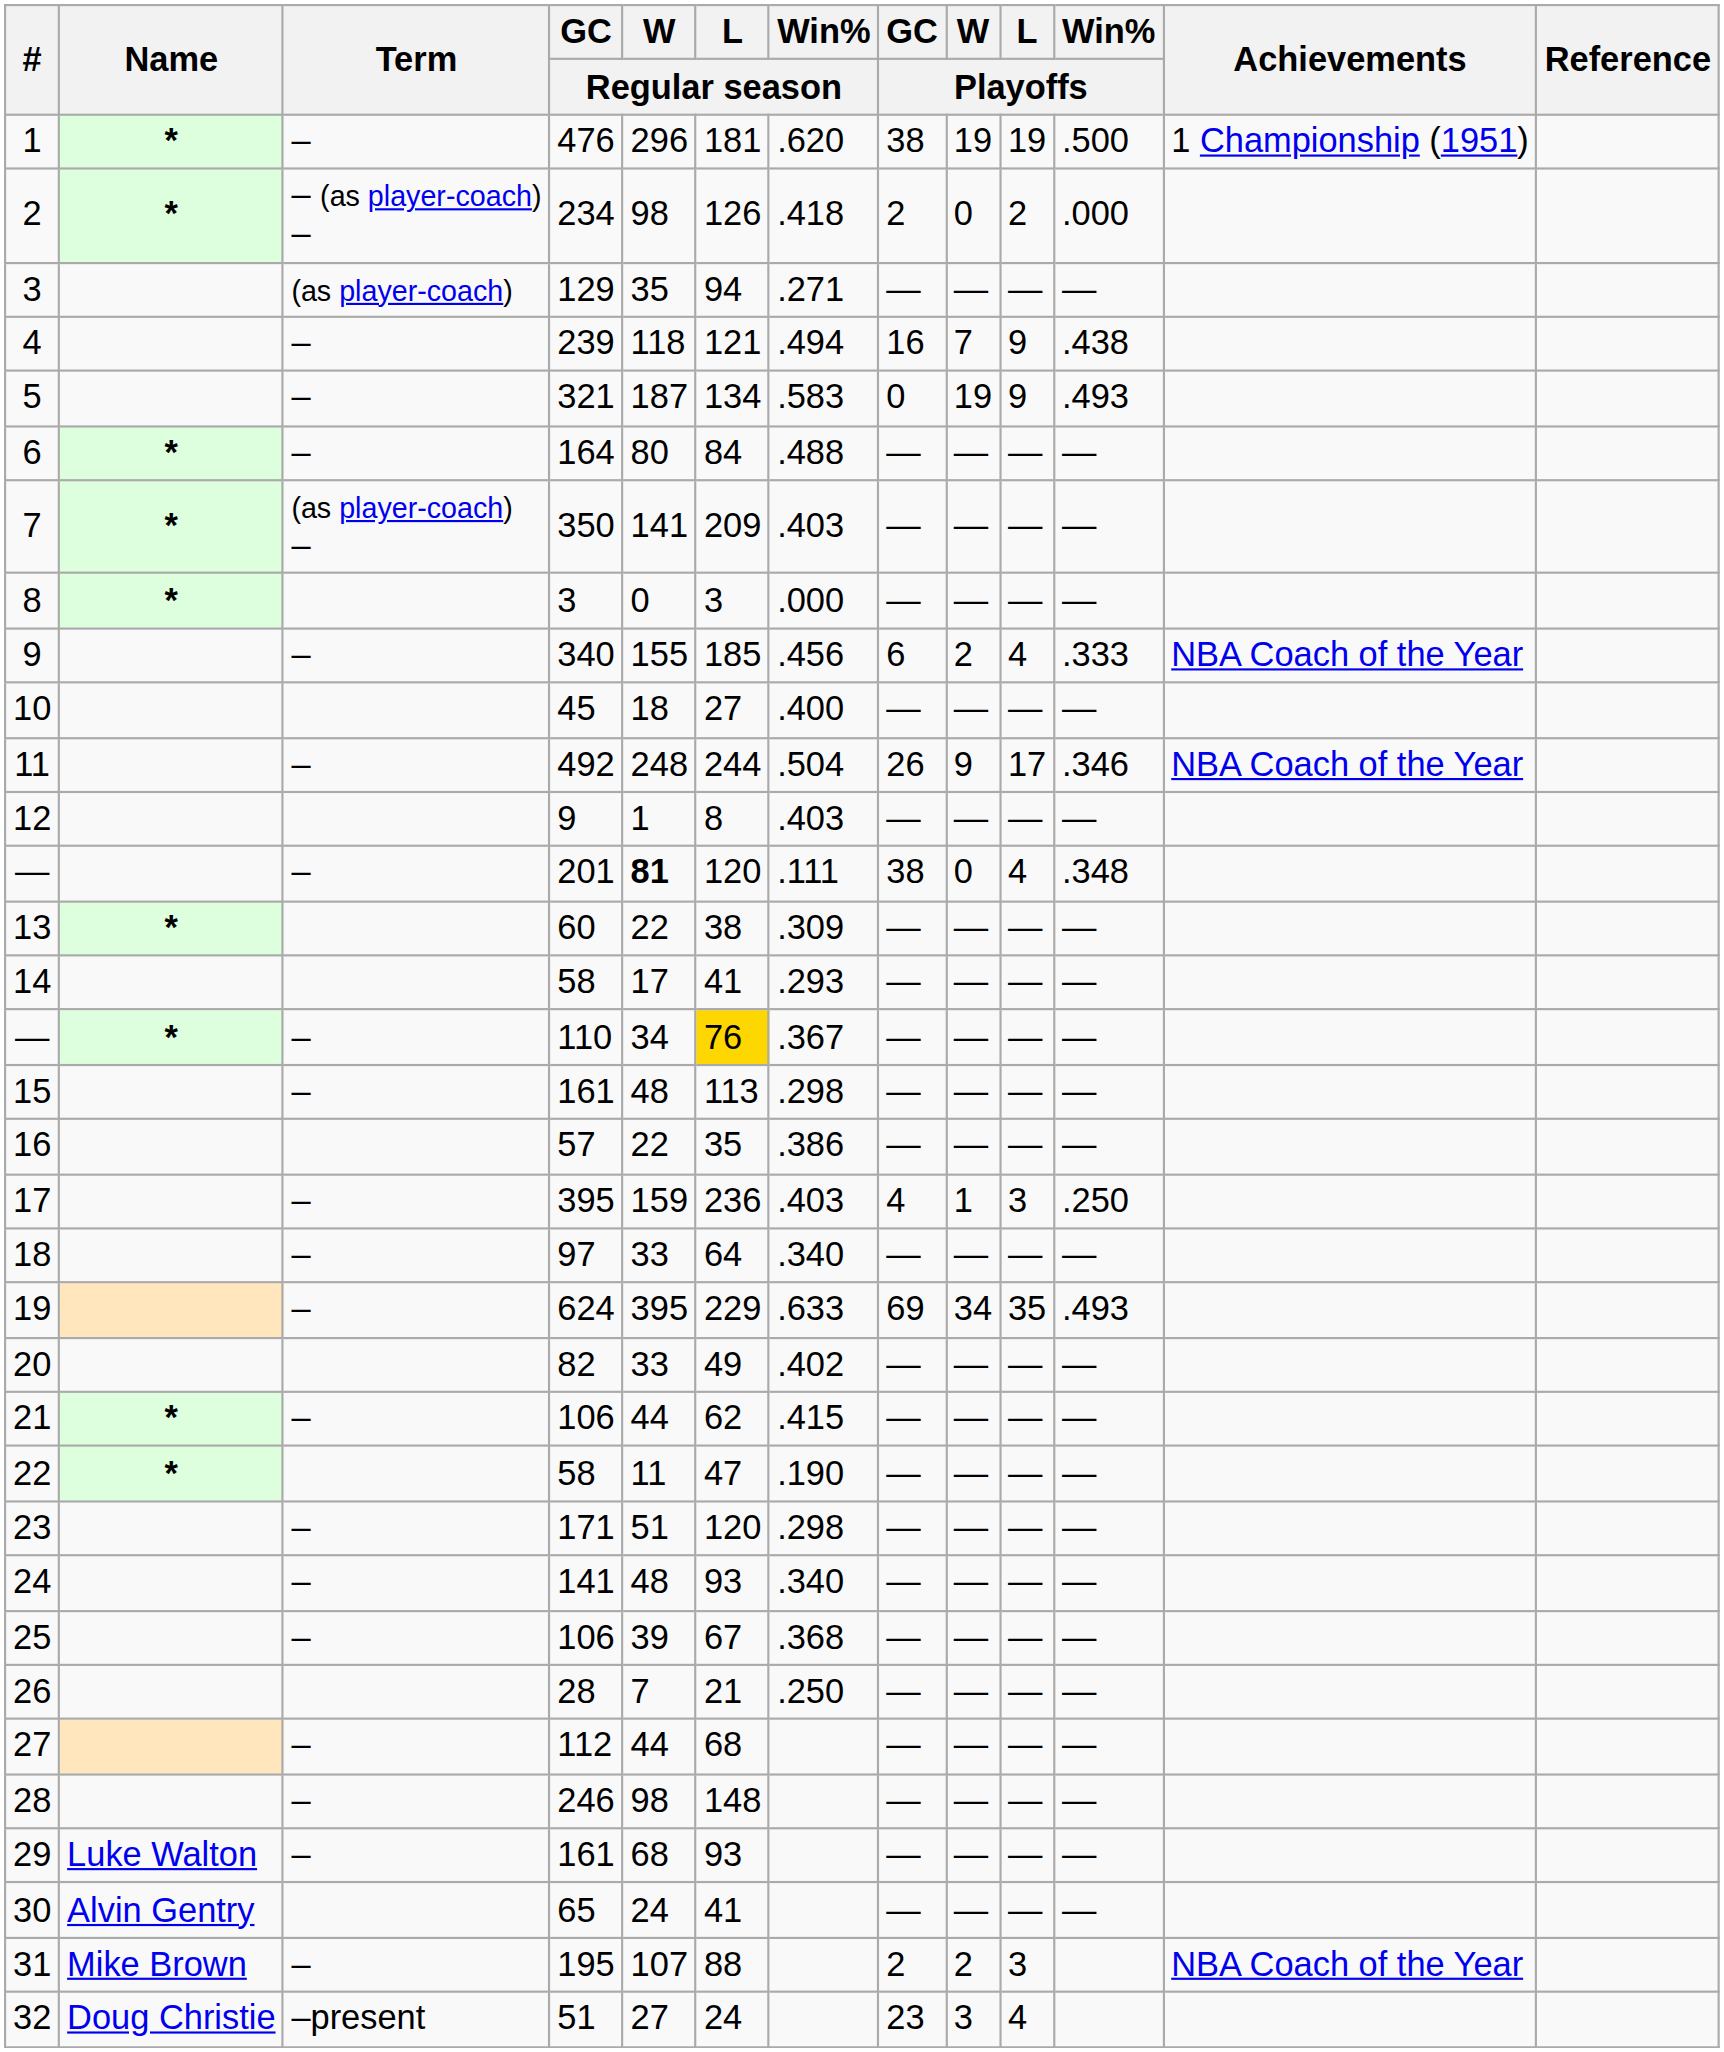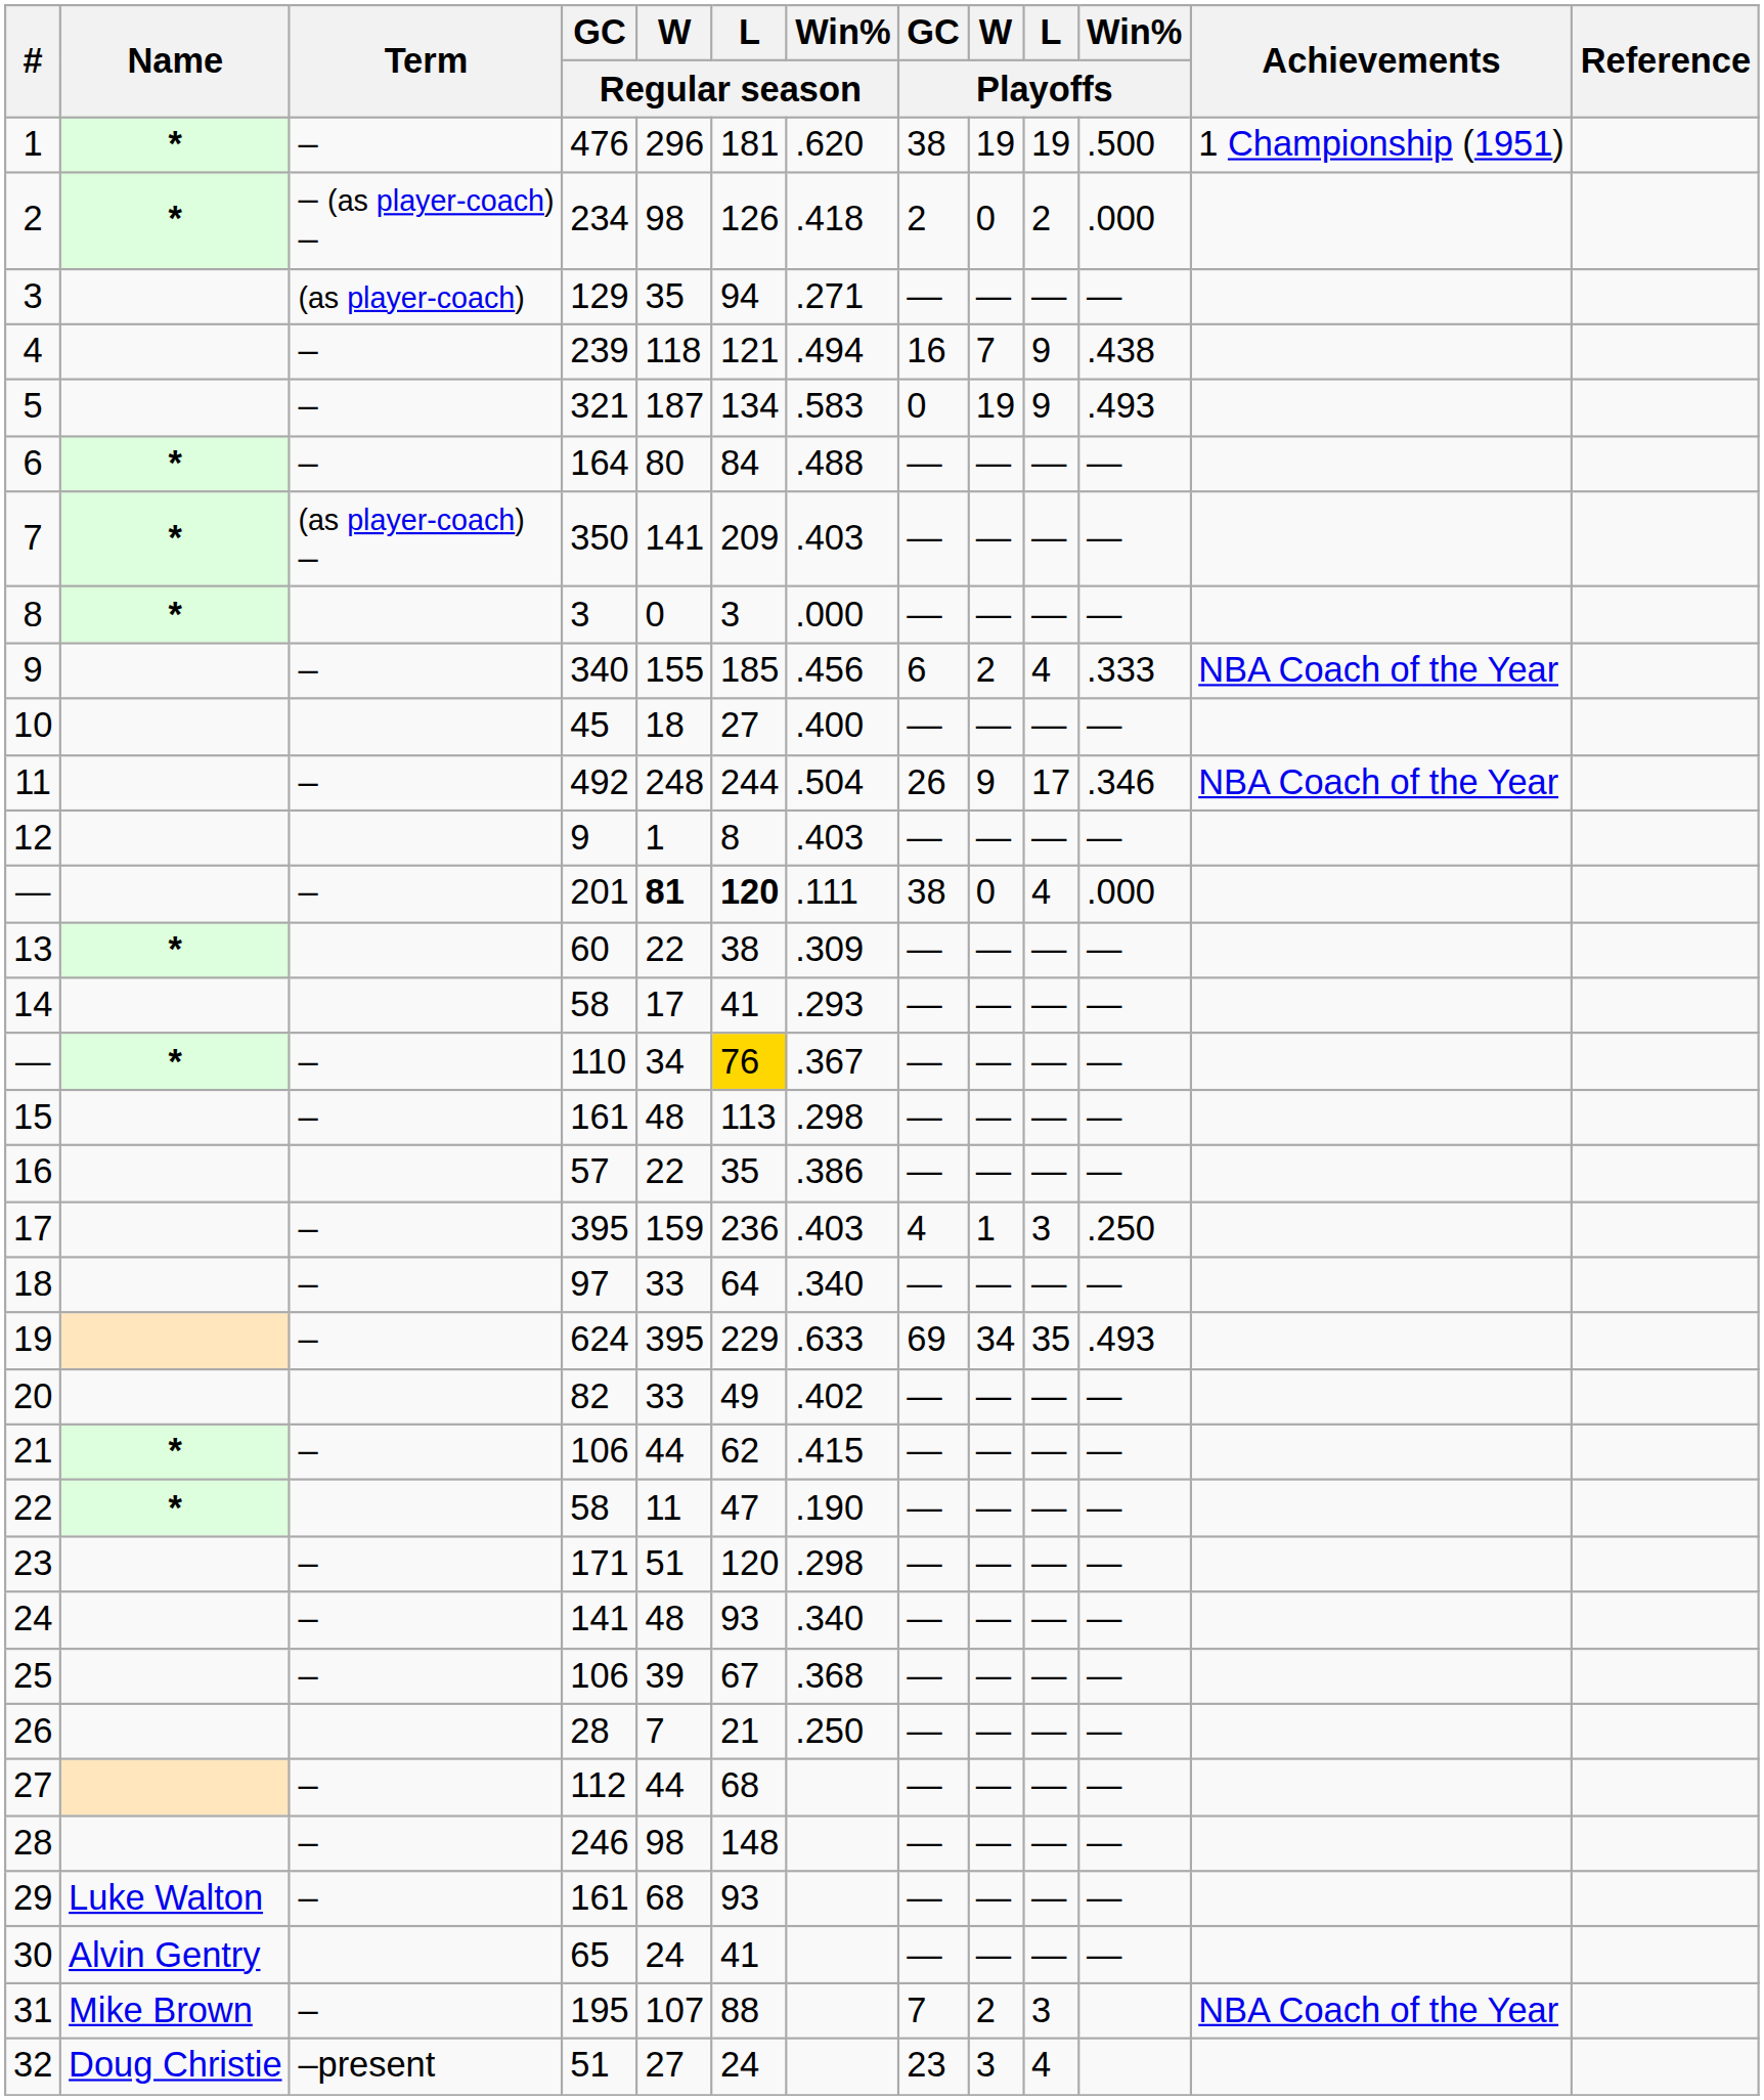 <table class="wikitable plainrowheaders sortable" summary="# (sortable), Name (sortable), Term (sortable), Regular season games coached (sortable), Regular season wins (sortable), Regular season losses (sortable), Regular season winning percentage (sortable), Playoffs games coached (sortable), Playoffs wins (sortable), Playoffs losses (sortable), Playoffs winning percentage (sortable), Achievements and Reference">
 <tr>
 <th scope="col" rowspan="2">#</th>
 <th scope="col" rowspan="2">Name</th>
 <th scope="col" rowspan="2">Term</th>
 <th scope="col">GC</th>
 <th scope="col">W</th>
 <th scope="col">L</th>
 <th scope="col">Win%</th>
 <th scope="col" data-sort-type="number">GC</th>
 <th scope="col" data-sort-type="number">W</th>
 <th scope="col" data-sort-type="number">L</th>
 <th scope="col" data-sort-type="number">Win%</th>
 <th scope="col" rowspan="2" class=unsortable>Achievements</th>
 <th scope="col" rowspan="2" class=unsortable>Reference</th>
 </tr>
 <tr class="unsortable">
 <th scope="col" colspan="4">Regular season</th>
 <th scope="col" colspan="4">Playoffs</th>
 </tr>
 <tr>
 <td align=center>1</td>
 <th scope="row" style="background-color:#ddffdd">*</th>
 <td>–</td>
 <td>476</td>
 <td>296</td>
 <td>181</td>
 <td>.620</td>
 <td>38</td>
 <td>19</td>
 <td>19</td>
 <td>.500</td>
 <td>1 <a href='#'>Championship</a> (<a href='#'>1951</a>)</td>
 <td align=center></td>
 </tr>
 <tr>
 <td align=center>2</td>
 <th scope="row" style="background-color:#ddffdd">*</th>
 <td>– <small>(as <a href='#'>player-coach</a>)</small><br>–</td>
 <td>234</td>
 <td>98</td>
 <td>126</td>
 <td>.418</td>
 <td>2</td>
 <td>0</td>
 <td>2</td>
 <td>.000</td>
 <td></td>
 <td align=center></td>
 </tr>
 <tr>
 <td align=center>3</td>
 <th scope="row" style="background-color:transparent;"></th>
 <td> <small>(as <a href='#'>player-coach</a>)</small><br></td>
 <td>129</td>
 <td>35</td>
 <td>94</td>
 <td>.271</td>
 <td>—</td>
 <td>—</td>
 <td>—</td>
 <td>—</td>
 <td></td>
 <td align=center></td>
 </tr>
 <tr>
 <td align=center>4</td>
 <th scope="row" style="background-color:transparent;"></th>
 <td>–</td>
 <td>239</td>
 <td>118</td>
 <td>121</td>
 <td>.494</td>
 <td>16</td>
 <td>7</td>
 <td>9</td>
 <td>.438</td>
 <td></td>
 <td align=center></td>
 </tr>
 <tr>
 <td align=center>5</td>
 <th scope="row" style="background-color:transparent;"></th>
 <td>–</td>
 <td>321</td>
 <td>187</td>
 <td>134</td>
 <td>.583</td>
 <td>0</td>
 <td>19</td>
 <td>9</td>
 <td>.493</td>
 <td></td>
 <td align=center></td>
 </tr>
 <tr>
 <td align=center>6</td>
 <th scope="row" style="background-color:#ddffdd">*</th>
 <td>–</td>
 <td>164</td>
 <td>80</td>
 <td>84</td>
 <td>.488</td>
 <td>—</td>
 <td>—</td>
 <td>—</td>
 <td>—</td>
 <td></td>
 <td align=center></td>
 </tr>
 <tr>
 <td align=center>7</td>
 <th scope="row" style="background-color:#ddffdd">*</th>
 <td> <small>(as <a href='#'>player-coach</a>)</small><br>–</td>
 <td>350</td>
 <td>141</td>
 <td>209</td>
 <td>.403</td>
 <td>—</td>
 <td>—</td>
 <td>—</td>
 <td>—</td>
 <td></td>
 <td align=center></td>
 </tr>
 <tr>
 <td align=center>8</td>
 <th scope="row" style="background-color:#ddffdd">*</th>
 <td></td>
 <td>3</td>
 <td>0</td>
 <td>3</td>
 <td>.000</td>
 <td>—</td>
 <td>—</td>
 <td>—</td>
 <td>—</td>
 <td></td>
 <td align=center></td>
 </tr>
 <tr>
 <td align=center>9</td>
 <th scope="row" style="background-color:transparent;"></th>
 <td>–</td>
 <td>340</td>
 <td>155</td>
 <td>185</td>
 <td>.456</td>
 <td>6</td>
 <td>2</td>
 <td>4</td>
 <td>.333</td>
 <td> <a href='#'>NBA Coach of the Year</a></td>
 <td align=center></td>
 </tr>
 <tr>
 <td align=center>10</td>
 <th scope="row" style="background-color:transparent;"></th>
 <td></td>
 <td>45</td>
 <td>18</td>
 <td>27</td>
 <td>.400</td>
 <td>—</td>
 <td>—</td>
 <td>—</td>
 <td>—</td>
 <td></td>
 <td align=center></td>
 </tr>
 <tr>
 <td align=center>11</td>
 <th scope="row" style="background-color:transparent;"></th>
 <td>–</td>
 <td>492</td>
 <td>248</td>
 <td>244</td>
 <td>.504</td>
 <td>26</td>
 <td>9</td>
 <td>17</td>
 <td>.346</td>
 <td> <a href='#'>NBA Coach of the Year</a></td>
 <td align=center></td>
 </tr>
 <tr>
 <td align=center>12</td>
 <th scope="row" style="background-color:transparent;"></th>
 <td></td>
 <td>9</td>
 <td>1</td>
 <td>8</td>
 <td>.403</td>
 <td>—</td>
 <td>—</td>
 <td>—</td>
 <td>—</td>
 <td></td>
 <td align=center></td>
 </tr>
 <tr>
 <td align=center>—</td>
 <th scope="row" style="background-color:transparent;"></th>
 <td>–</td>
 <td>201</td>
 <td><strong>81</strong></td>
-<td>120</td>
+<td><strong>120</strong></td>
 <td>.111</td>
 <td>38</td>
 <td>0</td>
 <td>4</td>
-<td>.348</td>
+<td>.000</td>
 <td></td>
 <td align=center></td>
 </tr>
 <tr>
 <td align=center>13</td>
 <th scope="row" style="background-color:#ddffdd">*</th>
 <td></td>
 <td>60</td>
 <td>22</td>
 <td>38</td>
 <td>.309</td>
 <td>—</td>
 <td>—</td>
 <td>—</td>
 <td>—</td>
 <td></td>
 <td align=center></td>
 </tr>
 <tr>
 <td align=center>14</td>
 <th scope="row" style="background-color:transparent;"></th>
 <td></td>
 <td>58</td>
 <td>17</td>
 <td>41</td>
 <td>.293</td>
 <td>—</td>
 <td>—</td>
 <td>—</td>
 <td>—</td>
 <td></td>
 <td align=center></td>
 </tr>
 <tr>
 <td align=center>—</td>
 <th scope="row" style="background-color:#ddffdd">*</th>
 <td>–</td>
 <td>110</td>
 <td>34</td>
 <td style="background: gold;">76</td>
 <td>.367</td>
 <td>—</td>
 <td>—</td>
 <td>—</td>
 <td>—</td>
 <td></td>
 <td align=center></td>
 </tr>
 <tr>
 <td align=center>15</td>
 <th scope="row" style="background-color:transparent;"></th>
 <td>–</td>
 <td>161</td>
 <td>48</td>
 <td>113</td>
 <td>.298</td>
 <td>—</td>
 <td>—</td>
 <td>—</td>
 <td>—</td>
 <td></td>
 <td align=center></td>
 </tr>
 <tr>
 <td align=center>16</td>
 <th scope="row" style="background-color:transparent;"></th>
 <td></td>
 <td>57</td>
 <td>22</td>
 <td>35</td>
 <td>.386</td>
 <td>—</td>
 <td>—</td>
 <td>—</td>
 <td>—</td>
 <td></td>
 <td align=center></td>
 </tr>
 <tr>
 <td align=center>17</td>
 <th scope="row" style="background-color:transparent;"></th>
 <td>–</td>
 <td>395</td>
 <td>159</td>
 <td>236</td>
 <td>.403</td>
 <td>4</td>
 <td>1</td>
 <td>3</td>
 <td>.250</td>
 <td></td>
 <td align=center></td>
 </tr>
 <tr>
 <td align=center>18</td>
 <th scope="row" style="background-color:transparent;"></th>
 <td>–</td>
 <td>97</td>
 <td>33</td>
 <td>64</td>
 <td>.340</td>
 <td>—</td>
 <td>—</td>
 <td>—</td>
 <td>—</td>
 <td></td>
 <td align=center></td>
 </tr>
 <tr>
 <td align=center>19</td>
 <td bgcolor="#FFE6BD"></td>
 <td>–</td>
 <td>624</td>
 <td>395</td>
 <td>229</td>
 <td>.633</td>
 <td>69</td>
 <td>34</td>
 <td>35</td>
 <td>.493</td>
 <td></td>
 <td align=center></td>
 </tr>
 <tr>
 <td align=center>20</td>
 <th scope="row" style="background-color:transparent;"></th>
 <td></td>
 <td>82</td>
 <td>33</td>
 <td>49</td>
 <td>.402</td>
 <td>—</td>
 <td>—</td>
 <td>—</td>
 <td>—</td>
 <td></td>
 <td align=center></td>
 </tr>
 <tr>
 <td align=center>21</td>
 <th scope="row" style="background-color:#ddffdd">*</th>
 <td>–</td>
 <td>106</td>
 <td>44</td>
 <td>62</td>
 <td>.415</td>
 <td>—</td>
 <td>—</td>
 <td>—</td>
 <td>—</td>
 <td></td>
 <td align=center></td>
 </tr>
 <tr>
 <td align=center>22</td>
 <th scope="row" style="background-color:#ddffdd">*</th>
 <td></td>
 <td>58</td>
 <td>11</td>
 <td>47</td>
 <td>.190</td>
 <td>—</td>
 <td>—</td>
 <td>—</td>
 <td>—</td>
 <td></td>
 <td align=center></td>
 </tr>
 <tr>
 <td align=center>23</td>
 <th scope="row" style="background-color:transparent;"></th>
 <td>–</td>
 <td>171</td>
 <td>51</td>
 <td>120</td>
 <td>.298</td>
 <td>—</td>
 <td>—</td>
 <td>—</td>
 <td>—</td>
 <td></td>
 <td align=center></td>
 </tr>
 <tr>
 <td align=center>24</td>
 <th scope="row" style="background-color:transparent;"></th>
 <td>–</td>
 <td>141</td>
 <td>48</td>
 <td>93</td>
 <td>.340</td>
 <td>—</td>
 <td>—</td>
 <td>—</td>
 <td>—</td>
 <td></td>
 <td align=center></td>
 </tr>
 <tr>
 <td align=center>25</td>
 <th scope="row" style="background-color:transparent;"></th>
 <td>–</td>
 <td>106</td>
 <td>39</td>
 <td>67</td>
 <td>.368</td>
 <td>—</td>
 <td>—</td>
 <td>—</td>
 <td>—</td>
 <td></td>
 <td align=center></td>
 </tr>
 <tr>
 <td align=center>26</td>
 <th scope="row" style="background-color:transparent;"></th>
 <td></td>
 <td>28</td>
 <td>7</td>
 <td>21</td>
 <td>.250</td>
 <td>—</td>
 <td>—</td>
 <td>—</td>
 <td>—</td>
 <td></td>
 <td align=center></td>
 </tr>
 <tr>
 <td align=center>27</td>
 <td bgcolor="#FFE6BD"></td>
 <td>–</td>
 <td>112</td>
 <td>44</td>
 <td>68</td>
 <td></td>
 <td>—</td>
 <td>—</td>
 <td>—</td>
 <td>—</td>
 <td></td>
 <td align=center></td>
 </tr>
 <tr>
 <td align=center>28</td>
 <th scope="row" style="background-color:transparent;"></th>
 <td>–</td>
 <td>246</td>
 <td>98</td>
 <td>148</td>
 <td></td>
 <td>—</td>
 <td>—</td>
 <td>—</td>
 <td>—</td>
 <td></td>
 <td align=center></td>
 </tr>
 <tr>
 <td align=center>29</td>
 <td><a href='#'>Luke Walton</a></td>
 <td>–</td>
 <td>161</td>
 <td>68</td>
 <td>93</td>
 <td></td>
 <td>—</td>
 <td>—</td>
 <td>—</td>
 <td>—</td>
 <td></td>
 <td align=center></td>
 </tr>
 <tr>
 <td align=center>30</td>
 <td><a href='#'>Alvin Gentry</a></td>
 <td></td>
 <td>65</td>
 <td>24</td>
 <td>41</td>
 <td></td>
 <td>—</td>
 <td>—</td>
 <td>—</td>
 <td>—</td>
 <td></td>
 <td></td>
 </tr>
 <tr>
 <td align=center>31</td>
 <td><a href='#'>Mike Brown</a></td>
 <td>–</td>
 <td>195</td>
 <td>107</td>
 <td>88</td>
 <td></td>
-<td>2</td>
+<td>7</td>
 <td>2</td>
 <td>3</td>
 <td></td>
 <td> <a href='#'>NBA Coach of the Year</a></td>
 <td align=center></td>
 </tr>
 <tr>
 <td align=center>32</td>
 <td><a href='#'>Doug Christie</a></td>
 <td>–present</td>
 <td>51</td>
 <td>27</td>
 <td>24</td>
 <td></td>
 <td>23</td>
 <td>3</td>
 <td>4</td>
 <td></td>
 <td></td>
 <td></td>
 </tr>
 <tr>
 </tr>
 </table>
